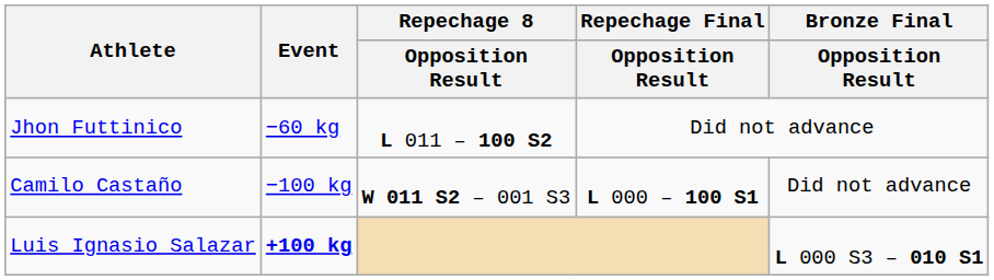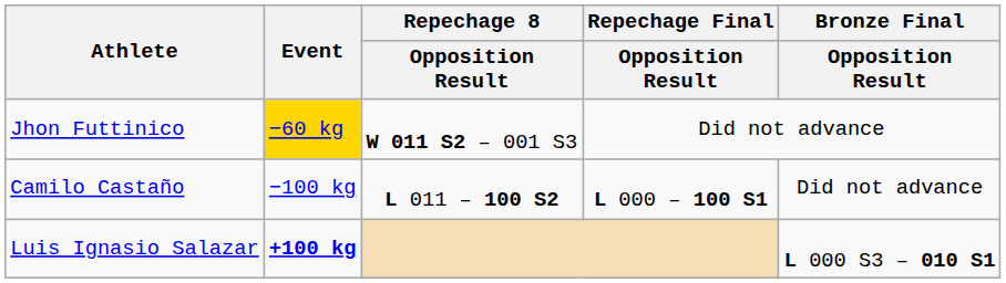 <table class="wikitable" style="font-size:90%">
 <tr>
 <th rowspan="2">Athlete</th>
 <th rowspan="2">Event</th>
 <th>Repechage 8</th>
 <th>Repechage Final</th>
 <th>Bronze Final</th>
 </tr>
 <tr>
 <th>Opposition<br>Result</th>
 <th>Opposition<br>Result</th>
 <th>Opposition<br>Result</th>
 </tr>
 <tr>
 <td><a href='#'>Jhon Futtinico</a></td>
-<td><a href='#'>−60 kg</a></td>
-<td align=center><br><strong>L</strong> 011 – <strong>100 S2</strong></td>
+<td style="background: gold;"><a href='#'>−60 kg</a></td>
+<td align=center><br><strong>W</strong> <strong>011 S2</strong> – 001 S3</td>
 <td align=center colspan="5">Did not advance</td>
 </tr>
 <tr>
 <td><a href='#'>Camilo Castaño</a></td>
 <td><a href='#'>−100 kg</a></td>
-<td align=center><br><strong>W</strong> <strong>011 S2</strong> – 001 S3</td>
+<td align=center><br><strong>L</strong> 011 – <strong>100 S2</strong></td>
 <td align=center><br><strong>L</strong> 000 – <strong>100 S1</strong></td>
 <td align=center colspan="5">Did not advance</td>
 </tr>
 <tr>
 <td><a href='#'>Luis Ignasio Salazar</a></td>
 <td><strong><a href='#'>+100 kg</a></strong></td>
 <td align="center" bgcolor=wheat colspan=2></td>
 <td align=center><br><strong>L</strong> 000 S3 – <strong>010 S1</strong></td>
 </tr>
 </table>
